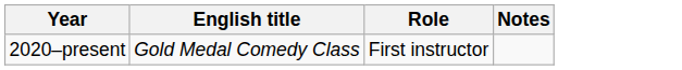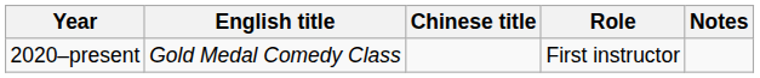 <table class="wikitable">
 <tr>
 <th>Year</th>
 <th>English title</th>
+<th>Chinese title</th>
 <th>Role</th>
 <th>Notes</th>
 </tr>
 <tr>
 <td>2020–present</td>
 <td><em>Gold Medal Comedy Class</em></td>
+<td></td>
 <td>First instructor</td>
 <td></td>
 </tr>
 </table>
